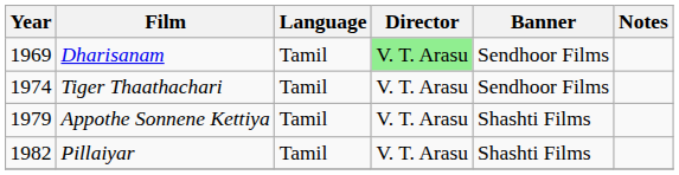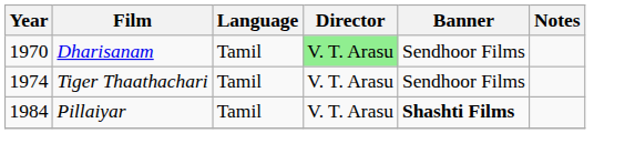 <table class="wikitable sortable">
 <tr>
 <th>Year</th>
 <th>Film</th>
 <th>Language</th>
 <th>Director</th>
 <th>Banner</th>
 <th>Notes</th>
 </tr>
 <tr>
-<td>1969</td>
+<td>1970</td>
 <td><em><a href='#'>Dharisanam</a></em></td>
 <td>Tamil</td>
 <td style="background: lightgreen;">V. T. Arasu</td>
 <td>Sendhoor Films</td>
 <td></td>
 </tr>
 <tr>
 <td>1974</td>
 <td><em>Tiger Thaathachari</em></td>
 <td>Tamil</td>
 <td>V. T. Arasu</td>
 <td>Sendhoor Films</td>
 <td></td>
 </tr>
 <tr>
-<td>1979</td>
-<td><em>Appothe Sonnene Kettiya</em></td>
-<td>Tamil</td>
-<td>V. T. Arasu</td>
-<td>Shashti Films</td>
-<td></td>
-</tr>
-<tr>
-<td>1982</td>
+<td>1984</td>
 <td><em>Pillaiyar</em></td>
 <td>Tamil</td>
 <td>V. T. Arasu</td>
-<td>Shashti Films</td>
+<td><strong>Shashti Films</strong></td>
 <td></td>
 </tr>
 <tr>
 </tr>
 </table>
